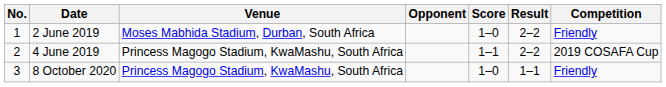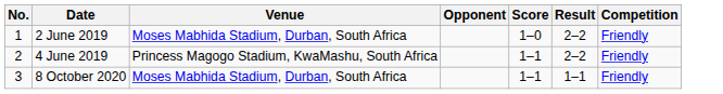 <table class="wikitable sortable">
 <tr>
 <th scope="col">No.</th>
 <th scope="col">Date</th>
 <th scope="col">Venue</th>
 <th scope="col">Opponent</th>
 <th scope="col">Score</th>
 <th scope="col">Result</th>
 <th scope="col">Competition</th>
 </tr>
 <tr>
 <td align="center">1</td>
 <td>2 June 2019</td>
 <td><a href='#'>Moses Mabhida Stadium</a>, <a href='#'>Durban</a>, South Africa</td>
 <td></td>
 <td align="center">1–0</td>
 <td align="center">2–2 </td>
 <td><a href='#'>Friendly</a></td>
 </tr>
 <tr>
 <td align="center">2</td>
 <td>4 June 2019</td>
 <td>Princess Magogo Stadium, KwaMashu, South Africa</td>
 <td></td>
 <td align="center">1–1</td>
 <td align="center">2–2 </td>
-<td>2019 COSAFA Cup</td>
+<td><a href='#'>Friendly</a></td>
 </tr>
 <tr>
 <td align="center">3</td>
 <td>8 October 2020</td>
-<td><a href='#'>Princess Magogo Stadium</a>, <a href='#'>KwaMashu</a>, South Africa</td>
+<td><a href='#'>Moses Mabhida Stadium</a>, <a href='#'>Durban</a>, South Africa</td>
 <td></td>
-<td align="center">1–0</td>
+<td align="center">1–1</td>
 <td align="center">1–1</td>
 <td><a href='#'>Friendly</a></td>
 </tr>
 </table>
